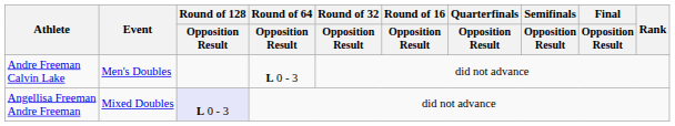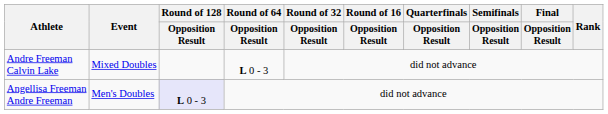 <table class="wikitable" style="font-size:90%">
 <tr>
 <th rowspan=2>Athlete</th>
 <th rowspan=2>Event</th>
 <th>Round of 128</th>
 <th>Round of 64</th>
 <th>Round of 32</th>
 <th>Round of 16</th>
 <th>Quarterfinals</th>
 <th>Semifinals</th>
 <th>Final</th>
 <th rowspan=2>Rank</th>
 </tr>
 <tr style="font-size:95%">
 <th>Opposition<br>Result</th>
 <th>Opposition<br>Result</th>
 <th>Opposition<br>Result</th>
 <th>Opposition<br>Result</th>
 <th>Opposition<br>Result</th>
 <th>Opposition<br>Result</th>
 <th>Opposition<br>Result</th>
 </tr>
 <tr align=center>
 <td align=left><a href='#'>Andre Freeman</a><br><a href='#'>Calvin Lake</a></td>
-<td align=left><a href='#'>Men's Doubles</a></td>
+<td align=left><a href='#'>Mixed Doubles</a></td>
 <td></td>
 <td><br><strong>L</strong> 0 - 3</td>
 <td colspan=6>did not advance</td>
 </tr>
 <tr align=center>
 <td align=left><a href='#'>Angellisa Freeman</a><br><a href='#'>Andre Freeman</a></td>
-<td align=left><a href='#'>Mixed Doubles</a></td>
+<td align=left><a href='#'>Men's Doubles</a></td>
 <td style="background: lavender;"><br><strong>L</strong> 0 - 3</td>
 <td colspan=7>did not advance</td>
 </tr>
 </table>
